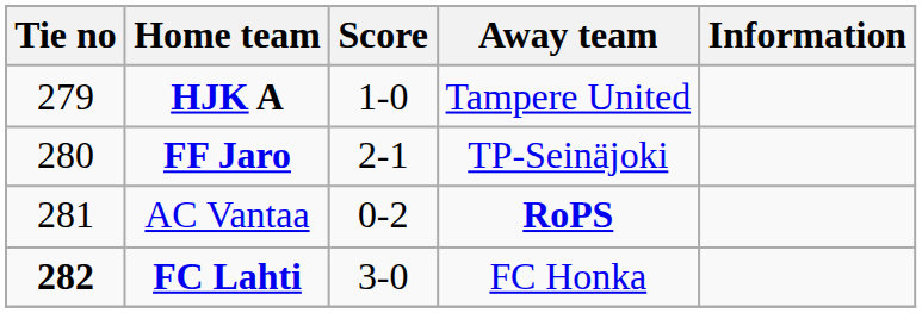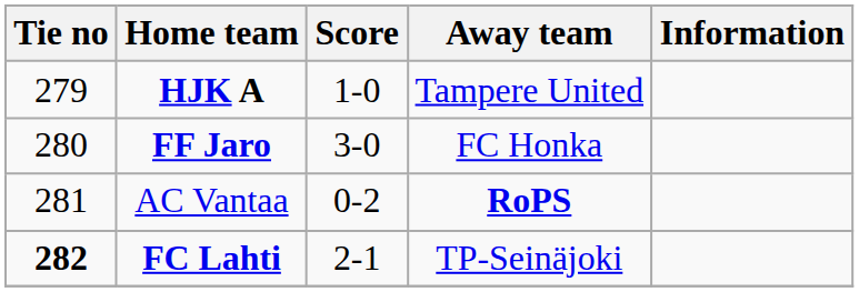 <table class="wikitable" style="text-align:center">
 <tr>
 <th style= width="40px">Tie no</th>
 <th style= width="150px">Home team</th>
 <th style= width="60px">Score</th>
 <th style= width="150px">Away team</th>
 <th style= width="30px">Information</th>
 </tr>
 <tr>
 <td>279</td>
 <td><strong><a href='#'>HJK</a> A</strong></td>
 <td>1-0</td>
 <td><a href='#'>Tampere United</a></td>
 <td></td>
 </tr>
 <tr>
 <td>280</td>
 <td><strong><a href='#'>FF Jaro</a></strong></td>
-<td>2-1</td>
-<td><a href='#'>TP-Seinäjoki</a></td>
+<td>3-0</td>
+<td><a href='#'>FC Honka</a></td>
 <td></td>
 </tr>
 <tr>
 <td>281</td>
 <td><a href='#'>AC Vantaa</a></td>
 <td>0-2</td>
 <td><strong><a href='#'>RoPS</a></strong></td>
 <td></td>
 </tr>
 <tr>
 <td><strong>282</strong></td>
 <td><strong><a href='#'>FC Lahti</a></strong></td>
-<td>3-0</td>
-<td><a href='#'>FC Honka</a></td>
+<td>2-1</td>
+<td><a href='#'>TP-Seinäjoki</a></td>
 <td></td>
 </tr>
 <tr>
 </tr>
 </table>
